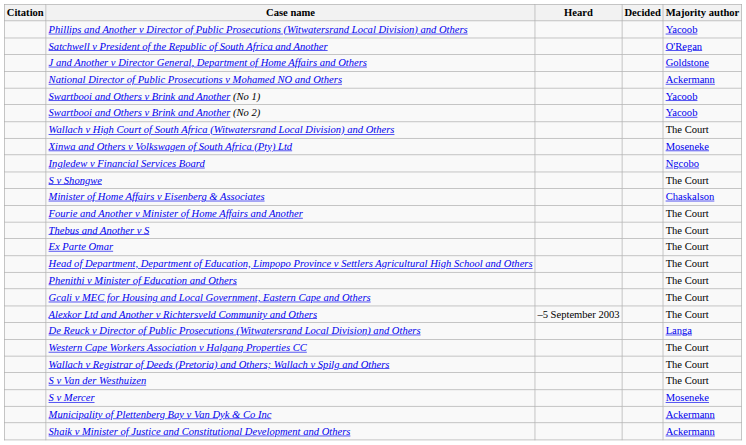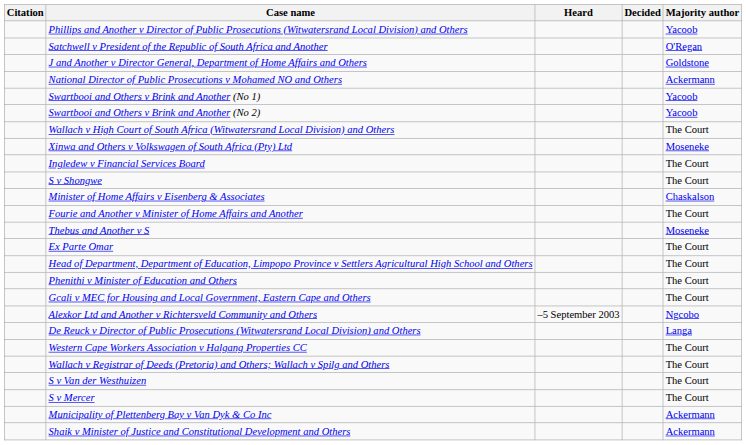 <table class="wikitable sortable static-row-numbers">
 <tr>
 <th>Citation</th>
 <th>Case name</th>
 <th>Heard</th>
 <th>Decided</th>
 <th>Majority author</th>
 </tr>
 <tr>
 <td nowrap></td>
 <td><em><a href='#'>Phillips and Another v Director of Public Prosecutions (Witwatersrand Local Division) and Others</a></em></td>
 <td></td>
 <td></td>
 <td><a href='#'>Yacoob</a></td>
 </tr>
 <tr>
 <td nowrap></td>
 <td><em><a href='#'>Satchwell v President of the Republic of South Africa and Another</a></em></td>
 <td></td>
 <td></td>
 <td><a href='#'>O'Regan</a></td>
 </tr>
 <tr>
 <td nowrap></td>
 <td><em><a href='#'>J and Another v Director General, Department of Home Affairs and Others</a></em></td>
 <td></td>
 <td></td>
 <td><a href='#'>Goldstone</a></td>
 </tr>
 <tr>
 <td nowrap></td>
 <td><em><a href='#'>National Director of Public Prosecutions v Mohamed NO and Others</a></em></td>
 <td></td>
 <td></td>
 <td><a href='#'>Ackermann</a></td>
 </tr>
 <tr>
 <td nowrap></td>
 <td><em><a href='#'>Swartbooi and Others v Brink and Another</a> (No 1)</em></td>
 <td></td>
 <td></td>
 <td><a href='#'>Yacoob</a></td>
 </tr>
 <tr>
 <td nowrap></td>
 <td><em><a href='#'>Swartbooi and Others v Brink and Another</a> (No 2)</em></td>
 <td></td>
 <td></td>
 <td><a href='#'>Yacoob</a></td>
 </tr>
 <tr>
 <td nowrap></td>
 <td><em><a href='#'>Wallach v High Court of South Africa (Witwatersrand Local Division) and Others</a></em></td>
 <td></td>
 <td></td>
 <td>The Court</td>
 </tr>
 <tr>
 <td nowrap></td>
 <td><em><a href='#'>Xinwa and Others v Volkswagen of South Africa (Pty) Ltd</a></em></td>
 <td></td>
 <td></td>
 <td><a href='#'>Moseneke</a></td>
 </tr>
 <tr>
 <td nowrap></td>
 <td><em><a href='#'>Ingledew v Financial Services Board</a></em></td>
 <td></td>
 <td></td>
-<td><a href='#'>Ngcobo</a></td>
+<td>The Court</td>
 </tr>
 <tr>
 <td nowrap></td>
 <td><em><a href='#'>S v Shongwe</a></em></td>
 <td></td>
 <td></td>
 <td>The Court</td>
 </tr>
 <tr>
 <td nowrap></td>
 <td><em><a href='#'>Minister of Home Affairs v Eisenberg & Associates</a></em></td>
 <td></td>
 <td></td>
 <td><a href='#'>Chaskalson</a></td>
 </tr>
 <tr>
 <td nowrap></td>
 <td><em><a href='#'>Fourie and Another v Minister of Home Affairs and Another</a></em></td>
 <td></td>
 <td></td>
 <td>The Court</td>
 </tr>
 <tr>
 <td nowrap></td>
 <td><em><a href='#'>Thebus and Another v S</a></em></td>
 <td></td>
 <td></td>
-<td>The Court</td>
+<td><a href='#'>Moseneke</a></td>
 </tr>
 <tr>
 <td nowrap></td>
 <td><em><a href='#'>Ex Parte Omar</a></em></td>
 <td></td>
 <td></td>
 <td>The Court</td>
 </tr>
 <tr>
 <td nowrap></td>
 <td><em><a href='#'>Head of Department, Department of Education, Limpopo Province v Settlers Agricultural High School and Others</a></em></td>
 <td></td>
 <td></td>
 <td>The Court</td>
 </tr>
 <tr>
 <td nowrap></td>
 <td><em><a href='#'>Phenithi v Minister of Education and Others</a></em></td>
 <td></td>
 <td></td>
 <td>The Court</td>
 </tr>
 <tr>
 <td nowrap></td>
 <td><em><a href='#'>Gcali v MEC for Housing and Local Government, Eastern Cape and Others</a></em></td>
 <td></td>
 <td></td>
 <td>The Court</td>
 </tr>
 <tr>
 <td nowrap></td>
 <td><em><a href='#'>Alexkor Ltd and Another v Richtersveld Community and Others</a></em></td>
 <td>–5 September 2003</td>
 <td></td>
-<td>The Court</td>
+<td><a href='#'>Ngcobo</a></td>
 </tr>
 <tr>
 <td nowrap></td>
 <td><em><a href='#'>De Reuck v Director of Public Prosecutions (Witwatersrand Local Division) and Others</a></em></td>
 <td></td>
 <td></td>
 <td><a href='#'>Langa</a></td>
 </tr>
 <tr>
 <td nowrap></td>
 <td><em><a href='#'>Western Cape Workers Association v Halgang Properties CC</a></em></td>
 <td></td>
 <td></td>
 <td>The Court</td>
 </tr>
 <tr>
 <td nowrap></td>
 <td><em><a href='#'>Wallach v Registrar of Deeds (Pretoria) and Others; Wallach v Spilg and Others</a></em></td>
 <td></td>
 <td></td>
 <td>The Court</td>
 </tr>
 <tr>
 <td nowrap></td>
 <td><em><a href='#'>S v Van der Westhuizen</a></em></td>
 <td></td>
 <td></td>
 <td>The Court</td>
 </tr>
 <tr>
 <td nowrap></td>
 <td><em><a href='#'>S v Mercer</a></em></td>
 <td></td>
 <td></td>
-<td><a href='#'>Moseneke</a></td>
+<td>The Court</td>
 </tr>
 <tr>
 <td nowrap></td>
 <td><em><a href='#'>Municipality of Plettenberg Bay v Van Dyk & Co Inc</a></em></td>
 <td></td>
 <td></td>
 <td><a href='#'>Ackermann</a></td>
 </tr>
 <tr>
 <td nowrap></td>
 <td><em><a href='#'>Shaik v Minister of Justice and Constitutional Development and Others</a></em></td>
 <td></td>
 <td></td>
 <td><a href='#'>Ackermann</a></td>
 </tr>
 </table>
